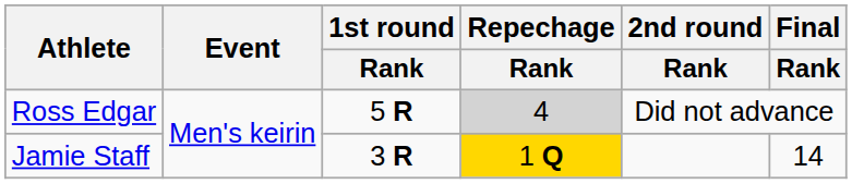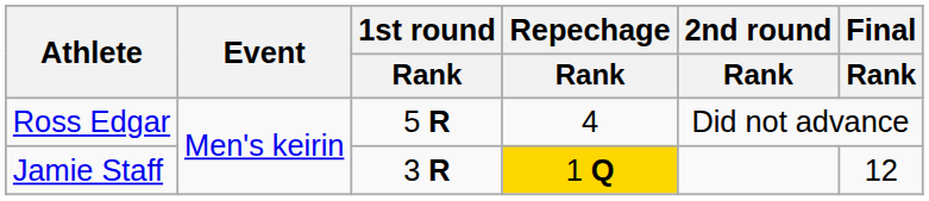 <table class=wikitable style="font-size:90%">
 <tr>
 <th rowspan="2">Athlete</th>
 <th rowspan="2">Event</th>
 <th>1st round</th>
 <th>Repechage</th>
 <th>2nd round</th>
 <th>Final</th>
 </tr>
 <tr style="font-size:95%">
 <th>Rank</th>
 <th>Rank</th>
 <th>Rank</th>
 <th>Rank</th>
 </tr>
 <tr align=center>
 <td align=left><a href='#'>Ross Edgar</a></td>
 <td align=left rowspan=2><a href='#'>Men's keirin</a></td>
 <td>5 <strong>R</strong></td>
-<td style="background: lightgrey;">4</td>
+<td>4</td>
 <td colspan=2>Did not advance</td>
 </tr>
 <tr align=center>
 <td align=left><a href='#'>Jamie Staff</a></td>
 <td>3 <strong>R</strong></td>
 <td style="background: gold;">1 <strong>Q</strong></td>
 <td></td>
-<td>14</td>
+<td>12</td>
 </tr>
 </table>
